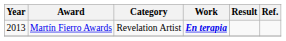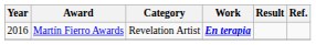 <table class="wikitable" style="font-size: 90%;">
 <tr>
 <th>Year</th>
 <th>Award</th>
 <th>Category</th>
 <th>Work</th>
 <th>Result</th>
 <th>Ref.</th>
 </tr>
 <tr>
-<td>2013</td>
+<td>2016</td>
 <td><a href='#'>Martín Fierro Awards</a></td>
 <td>Revelation Artist</td>
 <td><strong><em><a href='#'>En terapia</a></em></strong></td>
 <td></td>
 <td></td>
 </tr>
 <tr>
 </tr>
 </table>
